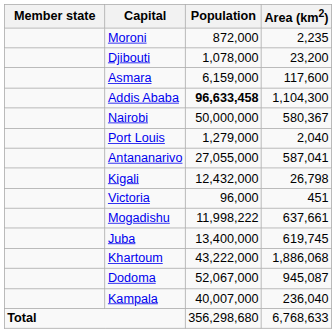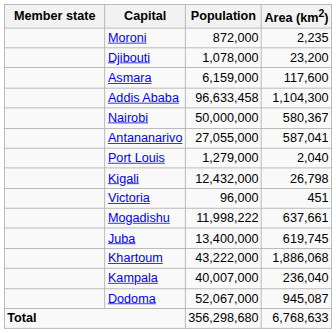 <table class="wikitable sortable">
 <tr>
 <th width="120px">Member state</th>
 <th width="90px">Capital</th>
 <th>Population</th>
 <th>Area (km<sup>2</sup>)</th>
 </tr>
 <tr>
 <td></td>
 <td><a href='#'>Moroni</a></td>
 <td align="right">872,000</td>
 <td align="right">2,235</td>
 </tr>
 <tr>
 <td></td>
 <td><a href='#'>Djibouti</a></td>
 <td align="right">1,078,000</td>
 <td align="right">23,200</td>
 </tr>
 <tr>
 <td></td>
 <td><a href='#'>Asmara</a></td>
 <td align="right">6,159,000</td>
 <td align="right">117,600</td>
 </tr>
 <tr>
 <td></td>
 <td><a href='#'>Addis Ababa</a></td>
-<td align="right"><strong>96,633,458</strong></td>
+<td align="right">96,633,458</td>
 <td align="right">1,104,300</td>
 </tr>
 <tr>
 <td></td>
 <td><a href='#'>Nairobi</a></td>
 <td align="right">50,000,000</td>
 <td align="right">580,367</td>
 </tr>
 <tr>
 <td></td>
+<td><a href='#'>Antananarivo</a></td>
+<td align="right">27,055,000</td>
+<td align="right">587,041</td>
+</tr>
+<tr>
+<td></td>
 <td><a href='#'>Port Louis</a></td>
 <td align="right">1,279,000</td>
 <td align="right">2,040</td>
-</tr>
-<tr>
-<td></td>
-<td><a href='#'>Antananarivo</a></td>
-<td align="right">27,055,000</td>
-<td align="right">587,041</td>
 </tr>
 <tr>
 <td></td>
 <td><a href='#'>Kigali</a></td>
 <td align="right">12,432,000</td>
 <td align="right">26,798</td>
 </tr>
 <tr>
 <td></td>
 <td><a href='#'>Victoria</a></td>
 <td align="right">96,000</td>
 <td align="right">451</td>
 </tr>
 <tr>
 <td></td>
 <td><a href='#'>Mogadishu</a></td>
 <td align="right">11,998,222</td>
 <td align="right">637,661</td>
 </tr>
 <tr>
 <td></td>
 <td><a href='#'>Juba</a></td>
 <td align="right">13,400,000</td>
 <td align="right">619,745</td>
 </tr>
 <tr>
 <td></td>
 <td><a href='#'>Khartoum</a></td>
 <td align="right">43,222,000</td>
 <td align="right">1,886,068</td>
 </tr>
 <tr>
 <td></td>
+<td><a href='#'>Kampala</a></td>
+<td align="right">40,007,000</td>
+<td align="right">236,040</td>
+</tr>
+<tr>
+<td></td>
 <td><a href='#'>Dodoma</a></td>
 <td align="right">52,067,000</td>
 <td align="right">945,087</td>
-</tr>
-<tr>
-<td></td>
-<td><a href='#'>Kampala</a></td>
-<td align="right">40,007,000</td>
-<td align="right">236,040</td>
 </tr>
 <tr>
 <td colspan="2"><strong>Total</strong></td>
 <td align="right">356,298,680</td>
 <td align="right">6,768,633</td>
 </tr>
 </table>
